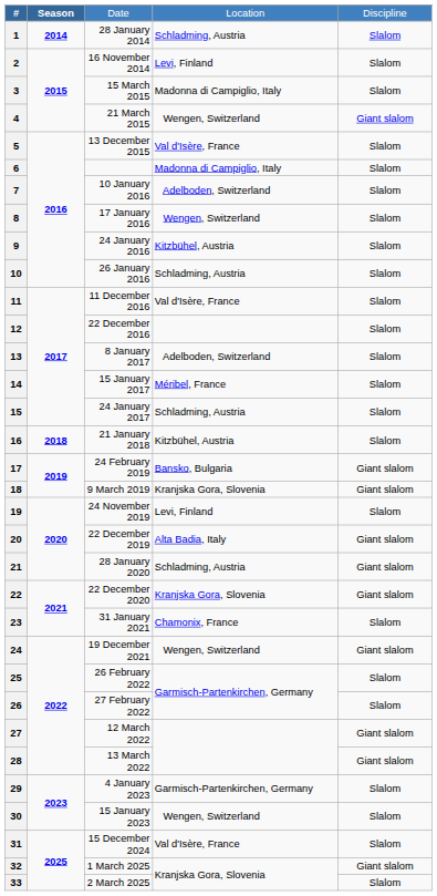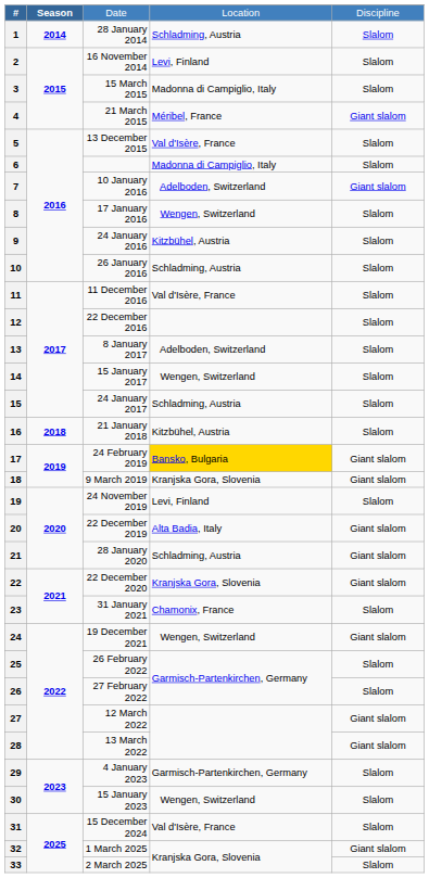 <table class="wikitable" style="font-size:95%; text-align:center; border:grey solid 1px; border-collapse:collapse;" width="40%">
 <tr style="background-color:#369; color:white;">
 <td rowspan="2" colspan="1" width="2%"><strong>#</strong></td>
 <td rowspan="2" colspan="1" width="5%"><strong>Season</strong></td>
 </tr>
 <tr style="background-color:#4180be; color:white;">
 <td width="5%">Date</td>
 <td width="25%">Location</td>
 <td width="10%">Discipline</td>
 </tr>
 <tr>
 <th scope=row align=center>1</th>
 <td><strong><a href='#'>2014</a></strong></td>
 <td align=right>28 January 2014</td>
 <td align=left> <a href='#'>Schladming</a>, Austria</td>
 <td><a href='#'>Slalom</a></td>
 </tr>
 <tr>
 <th scope=row align=center>2</th>
 <td rowspan=3><strong><a href='#'>2015</a></strong></td>
 <td align=right>16 November 2014</td>
 <td align=left> <a href='#'>Levi</a>, Finland</td>
 <td>Slalom</td>
 </tr>
 <tr>
 <th scope=row align=center>3</th>
 <td align=right>15 March 2015</td>
 <td align=left> Madonna di Campiglio, Italy</td>
 <td>Slalom</td>
 </tr>
 <tr>
 <th scope=row align=center>4</th>
 <td align=right>21 March 2015</td>
-<td align=left>   Wengen, Switzerland</td>
+<td align=left> <a href='#'>Méribel</a>, France</td>
 <td><a href='#'>Giant slalom</a></td>
 </tr>
 <tr>
 <th scope=row align=center>5</th>
 <td rowspan=6><strong><a href='#'>2016</a></strong></td>
 <td align=right>13 December 2015</td>
 <td align=left> <a href='#'>Val d'Isère</a>, France</td>
 <td>Slalom</td>
 </tr>
 <tr>
 <th scope=row align=center>6</th>
 <td align=right></td>
 <td align=left> <a href='#'>Madonna di Campiglio</a>, Italy</td>
 <td>Slalom</td>
 </tr>
 <tr>
 <th scope=row align=center>7</th>
 <td align=right>10 January 2016</td>
 <td align=left>   <a href='#'>Adelboden</a>, Switzerland</td>
-<td>Slalom</td>
+<td><a href='#'>Giant slalom</a></td>
 </tr>
 <tr>
 <th scope=row align=center>8</th>
 <td align=right>17 January 2016</td>
 <td align=left>   <a href='#'>Wengen</a>, Switzerland</td>
 <td>Slalom</td>
 </tr>
 <tr>
 <th scope=row align=center>9</th>
 <td align=right>24 January 2016</td>
 <td align=left> <a href='#'>Kitzbühel</a>, Austria</td>
 <td>Slalom</td>
 </tr>
 <tr>
 <th scope=row align=center>10</th>
 <td align=right>26 January 2016</td>
 <td align=left> Schladming, Austria</td>
 <td>Slalom</td>
 </tr>
 <tr>
 <th scope=row align=center>11</th>
 <td rowspan=5><strong><a href='#'>2017</a></strong></td>
 <td align=right>11 December 2016</td>
 <td align=left> Val d'Isère, France</td>
 <td>Slalom</td>
 </tr>
 <tr>
 <th scope=row align=center>12</th>
 <td align=right>22 December 2016</td>
 <td align=left></td>
 <td>Slalom</td>
 </tr>
 <tr>
 <th scope=row align=center>13</th>
 <td align=right>8 January 2017</td>
 <td align=left>   Adelboden, Switzerland</td>
 <td>Slalom</td>
 </tr>
 <tr>
 <th scope=row align=center>14</th>
 <td align=right>15 January 2017</td>
-<td align=left> <a href='#'>Méribel</a>, France</td>
+<td align=left>   Wengen, Switzerland</td>
 <td>Slalom</td>
 </tr>
 <tr>
 <th scope=row align=center>15</th>
 <td align=right>24 January 2017</td>
 <td align=left> Schladming, Austria</td>
 <td>Slalom</td>
 </tr>
 <tr>
 <th scope=row align=center>16</th>
 <td><strong><a href='#'>2018</a></strong></td>
 <td align=right>21 January 2018</td>
 <td align=left> Kitzbühel, Austria</td>
 <td>Slalom</td>
 </tr>
 <tr>
 <th scope=row align=center>17</th>
 <td rowspan=2><strong><a href='#'>2019</a></strong></td>
 <td align=right>24 February 2019</td>
-<td align=left> <a href='#'>Bansko</a>, Bulgaria</td>
+<td align=left style="background: gold;"> <a href='#'>Bansko</a>, Bulgaria</td>
 <td>Giant slalom</td>
 </tr>
 <tr>
 <th scope=row align=center>18</th>
 <td align=right>9 March 2019</td>
 <td align=left> Kranjska Gora, Slovenia</td>
 <td>Giant slalom</td>
 </tr>
 <tr>
 <th scope=row align=center>19</th>
 <td rowspan=3><strong><a href='#'>2020</a></strong></td>
 <td align=right>24 November 2019</td>
 <td align=left> Levi, Finland</td>
 <td>Slalom</td>
 </tr>
 <tr>
 <th scope=row align=center>20</th>
 <td align=right>22 December 2019</td>
 <td align=left> <a href='#'>Alta Badia</a>, Italy</td>
 <td>Giant slalom</td>
 </tr>
 <tr>
 <th scope=row align=center>21</th>
 <td align=right>28 January 2020</td>
 <td align=left> Schladming, Austria</td>
 <td>Giant slalom</td>
 </tr>
 <tr>
 <th scope=row align=center>22</th>
 <td rowspan=2><strong><a href='#'>2021</a></strong></td>
 <td align=right>22 December 2020</td>
 <td align=left> <a href='#'>Kranjska Gora</a>, Slovenia</td>
 <td>Giant slalom</td>
 </tr>
 <tr>
 <th scope=row align=center>23</th>
 <td align=right>31 January 2021</td>
 <td align=left> <a href='#'>Chamonix</a>, France</td>
 <td>Slalom</td>
 </tr>
 <tr>
 <th scope=row align=center>24</th>
 <td rowspan=5><strong><a href='#'>2022</a></strong></td>
 <td align=right>19 December 2021</td>
 <td align=left>   Wengen, Switzerland</td>
 <td>Giant slalom</td>
 </tr>
 <tr>
 <th scope=row align=center>25</th>
 <td align=right>26 February 2022</td>
 <td align=left rowspan=2> <a href='#'>Garmisch-Partenkirchen</a>, Germany</td>
 <td>Slalom</td>
 </tr>
 <tr>
 <th scope=row align=center>26</th>
 <td align=right>27 February 2022</td>
 <td>Slalom</td>
 </tr>
 <tr>
 <th scope=row align=center>27</th>
 <td align=right>12 March 2022</td>
 <td align=left rowspan=2></td>
 <td>Giant slalom</td>
 </tr>
 <tr>
 <th scope=row align=center>28</th>
 <td align=right>13 March 2022</td>
 <td>Giant slalom</td>
 </tr>
 <tr>
 <th scope=row align=center>29</th>
 <td rowspan=2><strong><a href='#'>2023</a></strong></td>
 <td align=right>4 January 2023</td>
 <td align=left> Garmisch-Partenkirchen, Germany</td>
 <td>Slalom</td>
 </tr>
 <tr>
 <th scope=row align=center>30</th>
 <td align=right>15 January 2023</td>
 <td align=left>   Wengen, Switzerland</td>
 <td>Slalom</td>
 </tr>
 <tr>
 <th scope=row align=center>31</th>
 <td rowspan=3><strong><a href='#'>2025</a></strong></td>
 <td align=right>15 December 2024</td>
 <td align=left> Val d'Isère, France</td>
 <td>Slalom</td>
 </tr>
 <tr>
 <th scope=row align=center>32</th>
 <td align=right>1 March 2025</td>
 <td align=left rowspan=2> Kranjska Gora, Slovenia</td>
 <td>Giant slalom</td>
 </tr>
 <tr>
 <th scope=row align=center>33</th>
 <td align=right>2 March 2025</td>
 <td>Slalom</td>
 </tr>
 </table>
